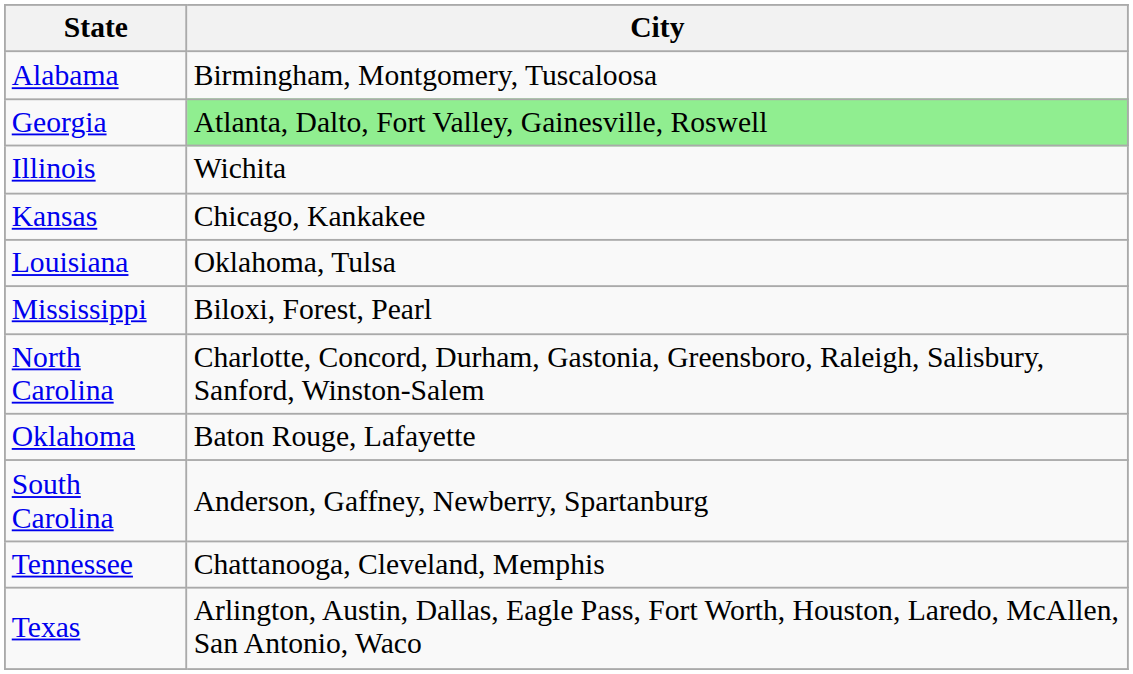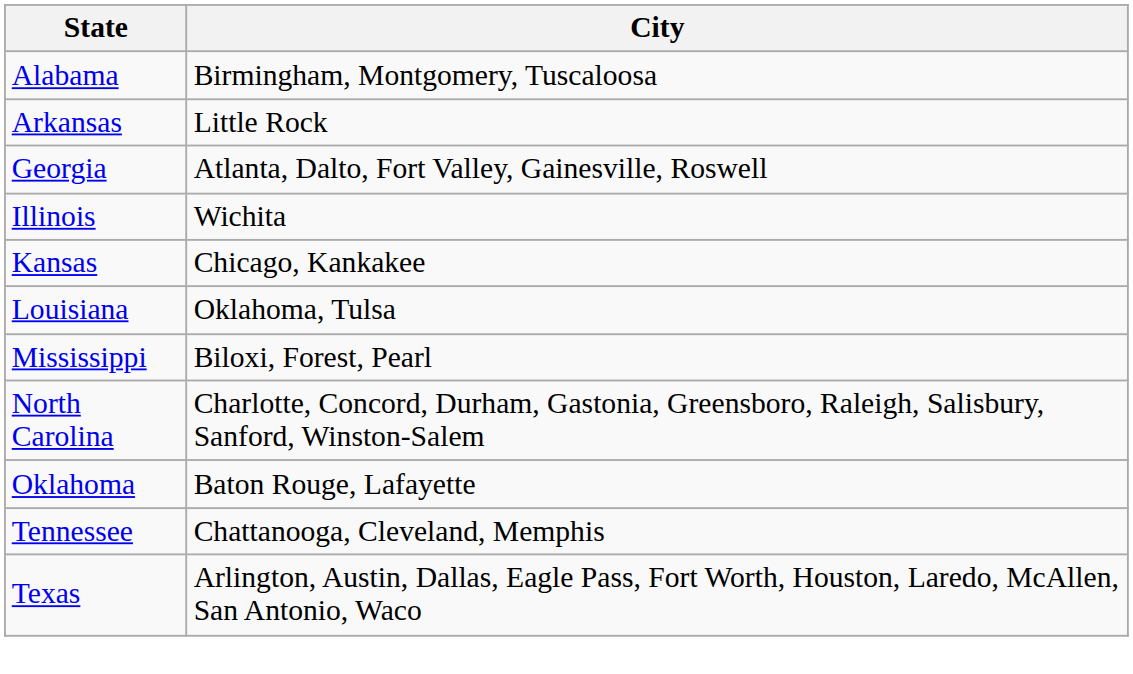 <table class="sortable wikitable">
 <tr>
 <th>State</th>
 <th>City</th>
 </tr>
 <tr>
 <td><a href='#'>Alabama</a></td>
 <td>Birmingham, Montgomery, Tuscaloosa</td>
 </tr>
 <tr>
+<td><a href='#'>Arkansas</a></td>
+<td>Little Rock</td>
+</tr>
+<tr>
 <td><a href='#'>Georgia</a></td>
-<td style="background: lightgreen;">Atlanta, Dalto, Fort Valley, Gainesville, Roswell</td>
+<td>Atlanta, Dalto, Fort Valley, Gainesville, Roswell</td>
 </tr>
 <tr>
 <td><a href='#'>Illinois</a></td>
 <td>Wichita</td>
 </tr>
 <tr>
 <td><a href='#'>Kansas</a></td>
 <td>Chicago, Kankakee</td>
 </tr>
 <tr>
 <td><a href='#'>Louisiana</a></td>
 <td>Oklahoma, Tulsa</td>
 </tr>
 <tr>
 <td><a href='#'>Mississippi</a></td>
 <td>Biloxi, Forest, Pearl</td>
 </tr>
 <tr>
 <td><a href='#'>North Carolina</a></td>
 <td>Charlotte, Concord, Durham, Gastonia, Greensboro, Raleigh, Salisbury, Sanford, Winston-Salem</td>
 </tr>
 <tr>
 <td><a href='#'>Oklahoma</a></td>
 <td>Baton Rouge, Lafayette</td>
 </tr>
 <tr>
-<td><a href='#'>South Carolina</a></td>
-<td>Anderson, Gaffney, Newberry, Spartanburg</td>
-</tr>
-<tr>
 <td><a href='#'>Tennessee</a></td>
 <td>Chattanooga, Cleveland, Memphis</td>
 </tr>
 <tr>
 <td><a href='#'>Texas</a></td>
 <td>Arlington, Austin, Dallas, Eagle Pass, Fort Worth, Houston, Laredo, McAllen, San Antonio, Waco</td>
 </tr>
 </table>
